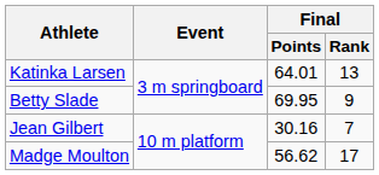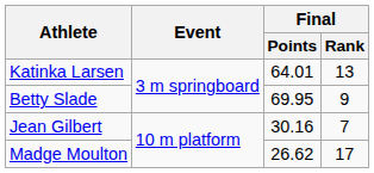 <table class="wikitable" style="font-size:90%;">
 <tr>
 <th rowspan=2>Athlete</th>
 <th rowspan=2>Event</th>
 <th colspan=2>Final</th>
 </tr>
 <tr style="font-size:95%">
 <th>Points</th>
 <th>Rank</th>
 </tr>
 <tr align=center>
 <td align=left><a href='#'>Katinka Larsen</a></td>
 <td align=left rowspan=2><a href='#'>3 m springboard</a></td>
 <td>64.01</td>
 <td>13</td>
 </tr>
 <tr align=center>
 <td align=left><a href='#'>Betty Slade</a></td>
 <td>69.95</td>
 <td>9</td>
 </tr>
 <tr align=center>
 <td align=left><a href='#'>Jean Gilbert</a></td>
 <td align=left rowspan=2><a href='#'>10 m platform</a></td>
 <td>30.16</td>
 <td>7</td>
 </tr>
 <tr align=center>
 <td align=left><a href='#'>Madge Moulton</a></td>
-<td>56.62</td>
+<td>26.62</td>
 <td>17</td>
 </tr>
 </table>
